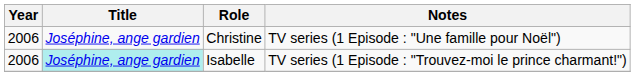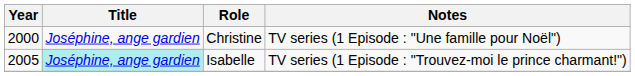 <table class="wikitable sortable">
 <tr>
 <th>Year</th>
 <th>Title</th>
 <th>Role</th>
 <th class="unsortable">Notes</th>
 </tr>
 <tr>
-<td>2006</td>
+<td>2000</td>
 <td><em><a href='#'>Joséphine, ange gardien</a></em></td>
 <td>Christine</td>
 <td>TV series (1 Episode : "Une famille pour Noël")</td>
 </tr>
 <tr>
-<td>2006</td>
+<td>2005</td>
 <td style="background: paleturquoise;"><em><a href='#'>Joséphine, ange gardien</a></em></td>
 <td>Isabelle</td>
 <td>TV series (1 Episode : "Trouvez-moi le prince charmant!")</td>
 </tr>
 <tr>
 </tr>
 </table>
